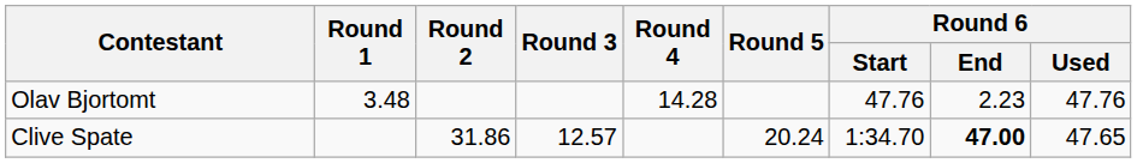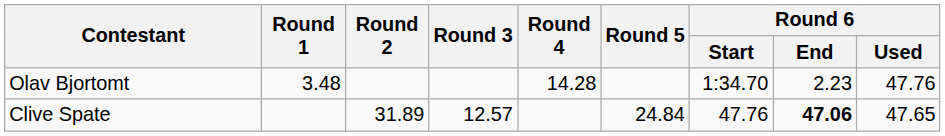 <table class="wikitable">
 <tr>
 <th rowspan="2" width="200">Contestant</th>
 <th rowspan="2" width="60">Round 1</th>
 <th rowspan="2" width="60">Round 2</th>
 <th rowspan="2">Round 3</th>
 <th rowspan="2" width="60">Round 4</th>
 <th rowspan="2">Round 5</th>
 <th colspan="3">Round 6</th>
 </tr>
 <tr>
 <th width="60">Start</th>
 <th width="60">End</th>
 <th width="60">Used</th>
 </tr>
 <tr>
 <td>Olav Bjortomt</td>
 <td align="right">3.48</td>
 <td align="right"></td>
 <td align="right"></td>
 <td align="right">14.28</td>
 <td align="right"></td>
-<td align="right">47.76</td>
+<td align="right">1:34.70</td>
 <td align="right">2.23</td>
 <td align="right">47.76</td>
 </tr>
 <tr>
 <td>Clive Spate</td>
 <td align="right"></td>
-<td align="right">31.86</td>
+<td align="right">31.89</td>
 <td align="right">12.57</td>
 <td align="right"></td>
-<td align="right">20.24</td>
-<td align="right">1:34.70</td>
-<td align="right"><strong>47.00</strong></td>
+<td align="right">24.84</td>
+<td align="right">47.76</td>
+<td align="right"><strong>47.06</strong></td>
 <td align="right">47.65</td>
 </tr>
 </table>
